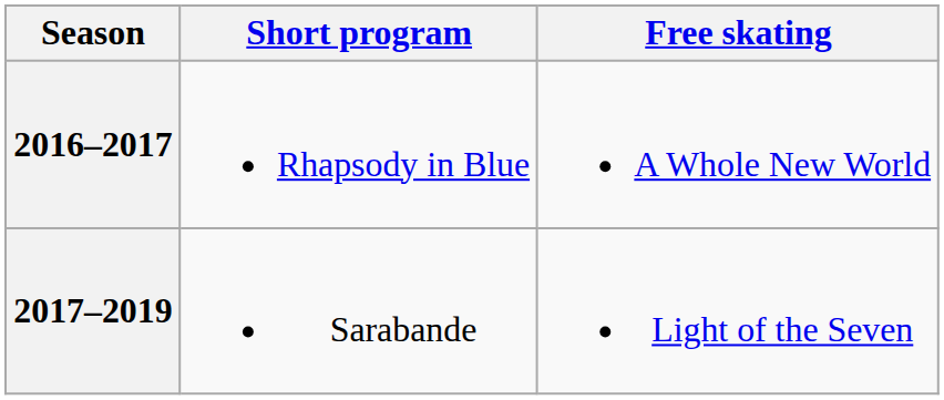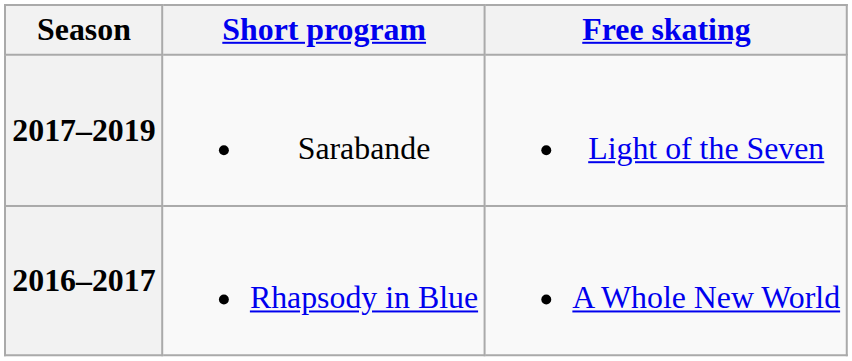 <table class=wikitable style=text-align:center>
 <tr>
 <th>Season</th>
 <th><a href='#'>Short program</a></th>
 <th><a href='#'>Free skating</a></th>
 </tr>
 <tr>
+<th>2017–2019 <br> </th>
+<td><br><ul><li>Sarabande <br></li></ul></td>
+<td><br><ul><li><a href='#'>Light of the Seven</a> <br></li></ul></td>
+</tr>
+<tr>
 <th>2016–2017 <br> </th>
 <td><br><ul><li><a href='#'>Rhapsody in Blue</a>  <br></li></ul></td>
 <td><br><ul><li><a href='#'>A Whole New World</a> <br></li></ul></td>
 </tr>
-<tr>
-<th>2017–2019 <br> </th>
-<td><br><ul><li>Sarabande <br></li></ul></td>
-<td><br><ul><li><a href='#'>Light of the Seven</a> <br></li></ul></td>
-</tr>
 </table>
